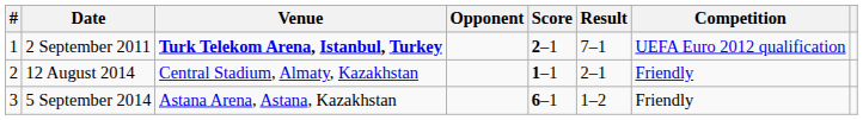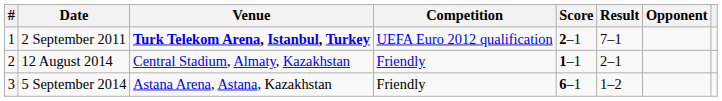 <table class="wikitable">
 <tr>
 <th>#</th>
 <th>Date</th>
 <th>Venue</th>
-<th>Opponent</th>
+<th>Competition</th>
 <th>Score</th>
 <th>Result</th>
-<th>Competition</th>
+<th>Opponent</th>
 <th></th>
 </tr>
 <tr>
 <td align=center>1</td>
 <td>2 September 2011</td>
 <td><strong><a href='#'>Turk Telekom Arena</a>, <a href='#'>Istanbul</a>, <a href='#'>Turkey</a></strong></td>
-<td></td>
+<td><a href='#'>UEFA Euro 2012 qualification</a></td>
 <td><strong>2</strong>–1</td>
 <td>7–1</td>
-<td><a href='#'>UEFA Euro 2012 qualification</a></td>
+<td></td>
 <td></td>
 </tr>
 <tr>
 <td align=center>2</td>
 <td>12 August 2014</td>
 <td><a href='#'>Central Stadium</a>, <a href='#'>Almaty</a>, <a href='#'>Kazakhstan</a></td>
-<td></td>
+<td><a href='#'>Friendly</a></td>
 <td><strong>1</strong>–1</td>
 <td>2–1</td>
-<td><a href='#'>Friendly</a></td>
+<td></td>
 <td></td>
 </tr>
 <tr>
 <td align=center>3</td>
 <td>5 September 2014</td>
 <td><a href='#'>Astana Arena</a>, <a href='#'>Astana</a>, Kazakhstan</td>
-<td></td>
+<td>Friendly</td>
 <td><strong>6</strong>–1</td>
 <td>1–2</td>
-<td>Friendly</td>
+<td></td>
 <td></td>
 </tr>
 </table>
